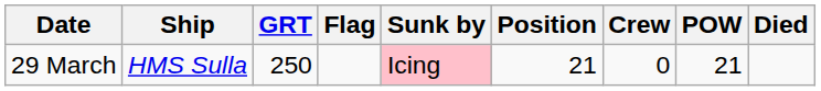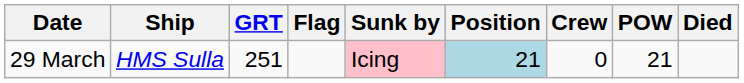 <table class="wikitable">
 <tr>
 <th>Date</th>
 <th>Ship</th>
 <th><a href='#'>GRT</a></th>
 <th>Flag</th>
 <th>Sunk by</th>
 <th>Position</th>
 <th>Crew</th>
 <th>POW</th>
 <th>Died</th>
 </tr>
 <tr>
 <td>29 March</td>
 <td><em><a href='#'>HMS Sulla</a></em></td>
-<td align="right">250</td>
+<td align="right">251</td>
 <td></td>
 <td style="background: pink;">Icing</td>
-<td align="right">21</td>
+<td align="right" style="background: lightblue;">21</td>
 <td align="right">0</td>
 <td align="right">21</td>
 </tr>
 </table>
